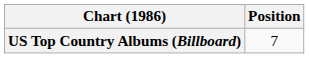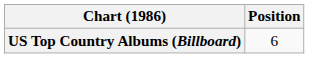 <table class="wikitable plainrowheaders" style="text-align:center">
 <tr>
 <th scope="col">Chart (1986)</th>
 <th scope="col">Position</th>
 </tr>
 <tr>
 <th scope="row">US Top Country Albums (<em>Billboard</em>)</th>
-<td>7</td>
+<td>6</td>
 </tr>
 </table>
